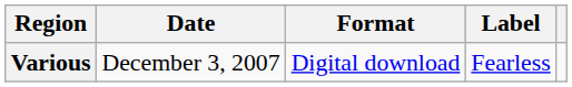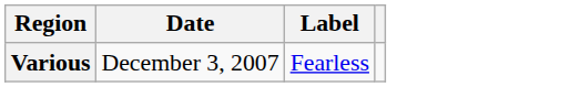 <table class="wikitable plainrowheaders">
 <tr>
 <th scope="col">Region</th>
 <th scope="col">Date</th>
-<th scope="col">Format</th>
 <th scope="col">Label</th>
 <th scope="col"></th>
 </tr>
 <tr>
 <th scope="row">Various</th>
 <td>December 3, 2007</td>
-<td><a href='#'>Digital download</a></td>
 <td><a href='#'>Fearless</a></td>
 <td align="center"></td>
 </tr>
 </table>
